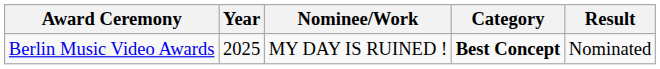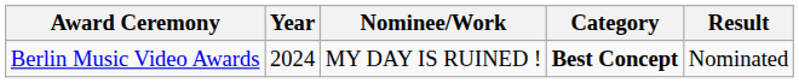 <table class="wikitable">
 <tr>
 <th>Award Ceremony</th>
 <th>Year</th>
 <th>Nominee/Work</th>
 <th>Category</th>
 <th>Result</th>
 </tr>
 <tr>
 <td><a href='#'>Berlin Music Video Awards</a></td>
-<td>2025</td>
+<td>2024</td>
 <td>MY DAY IS RUINED !</td>
 <td><strong>Best Concept</strong></td>
 <td>Nominated</td>
 </tr>
 </table>
